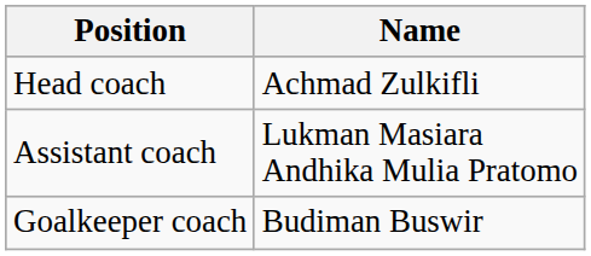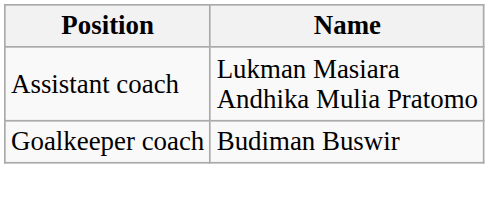 <table class="wikitable">
 <tr>
 <th>Position</th>
 <th>Name</th>
-</tr>
-<tr>
-<td>Head coach</td>
-<td> Achmad Zulkifli</td>
 </tr>
 <tr>
 <td>Assistant coach</td>
 <td> Lukman Masiara <br>  Andhika Mulia Pratomo</td>
 </tr>
 <tr>
 <td>Goalkeeper coach</td>
 <td> Budiman Buswir</td>
 </tr>
 </table>
